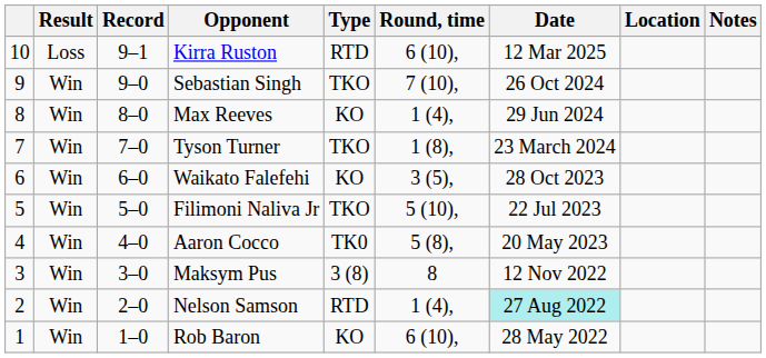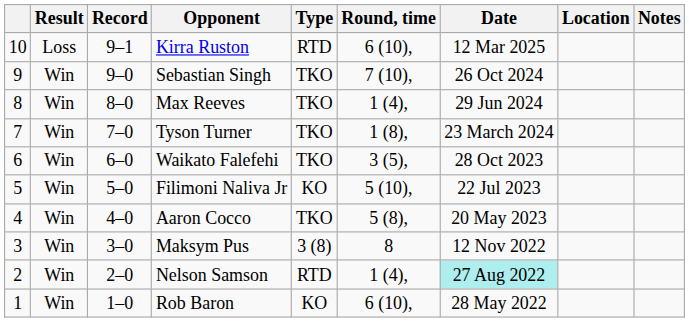 <table class="wikitable" style="text-align:center">
 <tr>
 <th></th>
 <th>Result</th>
 <th>Record</th>
 <th>Opponent</th>
 <th>Type</th>
 <th>Round, time</th>
 <th>Date</th>
 <th>Location</th>
 <th>Notes</th>
 </tr>
 <tr>
 <td>10</td>
 <td>Loss</td>
 <td>9–1</td>
 <td style="text-align:left;"><a href='#'>Kirra Ruston</a></td>
 <td>RTD</td>
 <td>6 (10), </td>
 <td>12 Mar 2025</td>
 <td style="text-align:left;"></td>
 <td style="text-align:left;"></td>
 </tr>
 <tr>
 <td>9</td>
 <td>Win</td>
 <td>9–0</td>
 <td style="text-align:left;">Sebastian Singh</td>
 <td>TKO</td>
 <td>7 (10), </td>
 <td>26 Oct 2024</td>
 <td style="text-align:left;"></td>
 <td></td>
 </tr>
 <tr>
 <td>8</td>
 <td>Win</td>
 <td>8–0</td>
 <td style="text-align:left;">Max Reeves</td>
-<td>KO</td>
+<td>TKO</td>
 <td>1 (4), </td>
 <td>29 Jun 2024</td>
 <td style="text-align:left;"></td>
 <td></td>
 </tr>
 <tr>
 <td>7</td>
 <td>Win</td>
 <td>7–0</td>
 <td style="text-align:left;">Tyson Turner</td>
 <td>TKO</td>
 <td>1 (8), </td>
 <td>23 March 2024</td>
 <td style="text-align:left;"></td>
 <td></td>
 </tr>
 <tr>
 <td>6</td>
 <td>Win</td>
 <td>6–0</td>
 <td style="text-align:left;">Waikato Falefehi</td>
-<td>KO</td>
+<td>TKO</td>
 <td>3 (5), </td>
 <td>28 Oct 2023</td>
 <td style="text-align:left;"></td>
 <td></td>
 </tr>
 <tr>
 <td>5</td>
 <td>Win</td>
 <td>5–0</td>
 <td style="text-align:left;">Filimoni Naliva Jr</td>
-<td>TKO</td>
+<td>KO</td>
 <td>5 (10), </td>
 <td>22 Jul 2023</td>
 <td style="text-align:left;"></td>
 <td></td>
 </tr>
 <tr>
 <td>4</td>
 <td>Win</td>
 <td>4–0</td>
 <td style="text-align:left;">Aaron Cocco</td>
-<td>TK0</td>
+<td>TKO</td>
 <td>5 (8),  </td>
 <td>20 May 2023</td>
 <td style="text-align:left;"></td>
 <td></td>
 </tr>
 <tr>
 <td>3</td>
 <td>Win</td>
 <td>3–0</td>
 <td style="text-align:left;">Maksym Pus</td>
 <td>3 (8)</td>
 <td>8</td>
 <td>12 Nov 2022</td>
 <td style="text-align:left;"></td>
 <td></td>
 </tr>
 <tr>
 <td>2</td>
 <td>Win</td>
 <td>2–0</td>
 <td style="text-align:left;">Nelson Samson</td>
 <td>RTD</td>
 <td>1 (4), </td>
 <td style="background: paleturquoise;">27 Aug 2022</td>
 <td style="text-align:left;"></td>
 <td></td>
 </tr>
 <tr>
 <td>1</td>
 <td>Win</td>
 <td>1–0</td>
 <td style="text-align:left;">Rob Baron</td>
 <td>KO</td>
 <td>6 (10), </td>
 <td>28 May 2022</td>
 <td style="text-align:left;"></td>
 <td></td>
 </tr>
 </table>
